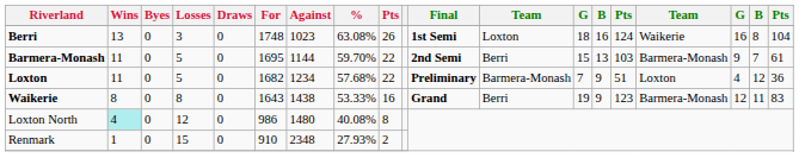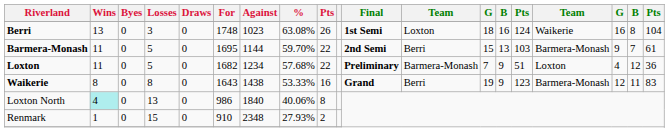 <table style="font-size: 85%; text-align: left;" class="wikitable">
 <tr>
 <th style="color:crimson">Riverland</th>
 <th style="color:crimson">Wins</th>
 <th style="color:crimson">Byes</th>
 <th style="color:crimson">Losses</th>
 <th style="color:crimson">Draws</th>
 <th style="color:crimson">For</th>
 <th style="color:crimson">Against</th>
 <th style="color:crimson">%</th>
 <th style="color:crimson">Pts</th>
 <th></th>
 <th style="color:green">Final</th>
 <th style="color:green">Team</th>
 <th style="color:green">G</th>
 <th style="color:green">B</th>
 <th style="color:green">Pts</th>
 <th style="color:green">Team</th>
 <th style="color:green">G</th>
 <th style="color:green">B</th>
 <th style="color:green">Pts</th>
 </tr>
 <tr>
 </tr>
 <tr>
 </tr>
 <tr>
 <td><strong>Berri</strong></td>
 <td>13</td>
 <td>0</td>
 <td>3</td>
 <td>0</td>
 <td>1748</td>
 <td>1023</td>
 <td>63.08%</td>
 <td>26</td>
 <td></td>
 <td><strong>1st Semi</strong></td>
 <td>Loxton</td>
 <td>18</td>
 <td>16</td>
 <td>124</td>
 <td>Waikerie</td>
 <td>16</td>
 <td>8</td>
 <td>104</td>
 </tr>
 <tr>
 <td><strong>Barmera-Monash</strong></td>
 <td>11</td>
 <td>0</td>
 <td>5</td>
 <td>0</td>
 <td>1695</td>
 <td>1144</td>
 <td>59.70%</td>
 <td>22</td>
 <td></td>
 <td><strong>2nd Semi</strong></td>
 <td>Berri</td>
 <td>15</td>
 <td>13</td>
 <td>103</td>
 <td>Barmera-Monash</td>
 <td>9</td>
 <td>7</td>
 <td>61</td>
 </tr>
 <tr>
 <td><strong>Loxton</strong></td>
 <td>11</td>
 <td>0</td>
 <td>5</td>
 <td>0</td>
 <td>1682</td>
 <td>1234</td>
 <td>57.68%</td>
 <td>22</td>
 <td></td>
 <td><strong>Preliminary</strong></td>
 <td>Barmera-Monash</td>
 <td>7</td>
 <td>9</td>
 <td>51</td>
 <td>Loxton</td>
 <td>4</td>
 <td>12</td>
 <td>36</td>
 </tr>
 <tr>
 <td><strong>Waikerie</strong></td>
 <td>8</td>
 <td>0</td>
 <td>8</td>
 <td>0</td>
 <td>1643</td>
 <td>1438</td>
 <td>53.33%</td>
 <td>16</td>
 <td></td>
 <td><strong>Grand</strong></td>
 <td>Berri</td>
 <td>19</td>
 <td>9</td>
 <td>123</td>
 <td>Barmera-Monash</td>
 <td>12</td>
 <td>11</td>
 <td>83</td>
 </tr>
 <tr>
 <td>Loxton North</td>
 <td style="background: paleturquoise;">4</td>
 <td>0</td>
-<td>12</td>
+<td>13</td>
 <td>0</td>
 <td>986</td>
-<td>1480</td>
-<td>40.08%</td>
+<td>1840</td>
+<td>40.06%</td>
 <td>8</td>
 <td></td>
 </tr>
 <tr>
 <td>Renmark</td>
 <td>1</td>
 <td>0</td>
 <td>15</td>
 <td>0</td>
 <td>910</td>
 <td>2348</td>
 <td>27.93%</td>
 <td>2</td>
 <td></td>
 </tr>
 <tr>
 </tr>
 </table>
